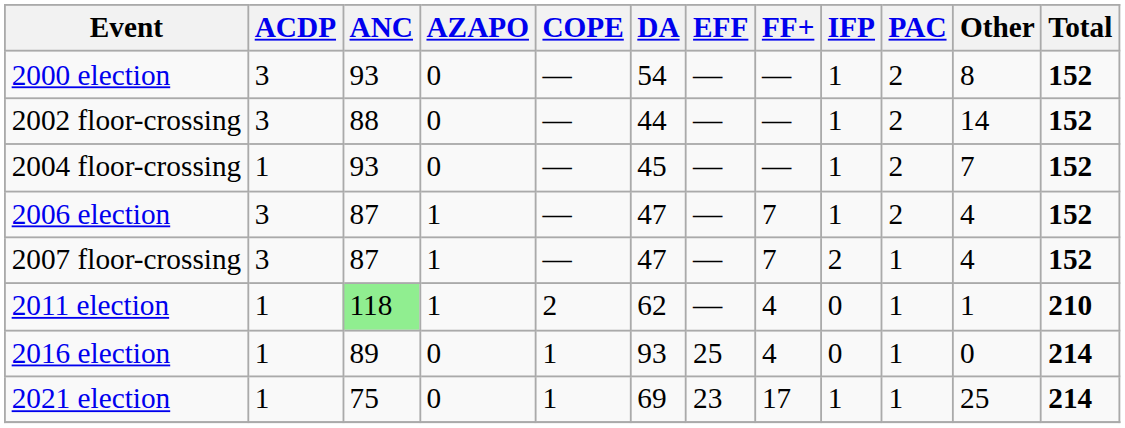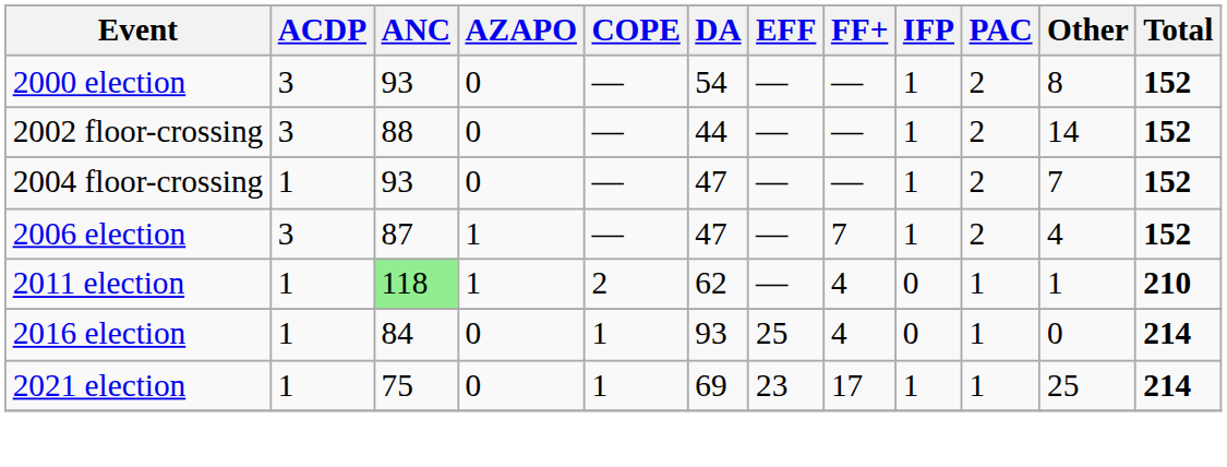 <table class="wikitable">
 <tr>
 <th>Event</th>
 <th><a href='#'>ACDP</a></th>
 <th><a href='#'>ANC</a></th>
 <th><a href='#'>AZAPO</a></th>
 <th><a href='#'>COPE</a></th>
 <th><a href='#'>DA</a></th>
 <th><a href='#'>EFF</a></th>
 <th><a href='#'>FF+</a></th>
 <th><a href='#'>IFP</a></th>
 <th><a href='#'>PAC</a></th>
 <th>Other</th>
 <th>Total</th>
 </tr>
 <tr>
 <td><a href='#'>2000 election</a></td>
 <td>3</td>
 <td>93</td>
 <td>0</td>
 <td>—</td>
 <td>54</td>
 <td>—</td>
 <td>—</td>
 <td>1</td>
 <td>2</td>
 <td>8</td>
 <td><strong>152</strong></td>
 </tr>
 <tr>
 <td>2002 floor-crossing</td>
 <td>3</td>
 <td>88</td>
 <td>0</td>
 <td>—</td>
 <td>44</td>
 <td>—</td>
 <td>—</td>
 <td>1</td>
 <td>2</td>
 <td>14</td>
 <td><strong>152</strong></td>
 </tr>
 <tr>
 <td>2004 floor-crossing</td>
 <td>1</td>
 <td>93</td>
 <td>0</td>
 <td>—</td>
-<td>45</td>
+<td>47</td>
 <td>—</td>
 <td>—</td>
 <td>1</td>
 <td>2</td>
 <td>7</td>
 <td><strong>152</strong></td>
 </tr>
 <tr>
 <td><a href='#'>2006 election</a></td>
 <td>3</td>
 <td>87</td>
 <td>1</td>
 <td>—</td>
 <td>47</td>
 <td>—</td>
 <td>7</td>
 <td>1</td>
 <td>2</td>
 <td>4</td>
 <td><strong>152</strong></td>
 </tr>
 <tr>
-<td>2007 floor-crossing</td>
-<td>3</td>
-<td>87</td>
-<td>1</td>
-<td>—</td>
-<td>47</td>
-<td>—</td>
-<td>7</td>
-<td>2</td>
-<td>1</td>
-<td>4</td>
-<td><strong>152</strong></td>
-</tr>
-<tr>
 <td><a href='#'>2011 election</a></td>
 <td>1</td>
 <td style="background: lightgreen;">118</td>
 <td>1</td>
 <td>2</td>
 <td>62</td>
 <td>—</td>
 <td>4</td>
 <td>0</td>
 <td>1</td>
 <td>1</td>
 <td><strong>210</strong></td>
 </tr>
 <tr>
 <td><a href='#'>2016 election</a></td>
 <td>1</td>
-<td>89</td>
+<td>84</td>
 <td>0</td>
 <td>1</td>
 <td>93</td>
 <td>25</td>
 <td>4</td>
 <td>0</td>
 <td>1</td>
 <td>0</td>
 <td><strong>214</strong></td>
 </tr>
 <tr>
 <td><a href='#'>2021 election</a></td>
 <td>1</td>
 <td>75</td>
 <td>0</td>
 <td>1</td>
 <td>69</td>
 <td>23</td>
 <td>17</td>
 <td>1</td>
 <td>1</td>
 <td>25</td>
 <td><strong>214</strong></td>
 </tr>
 <tr>
 </tr>
 </table>
